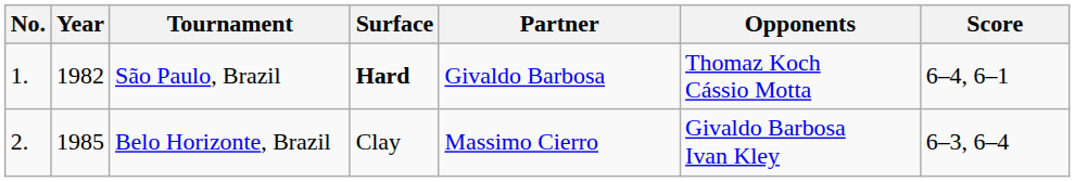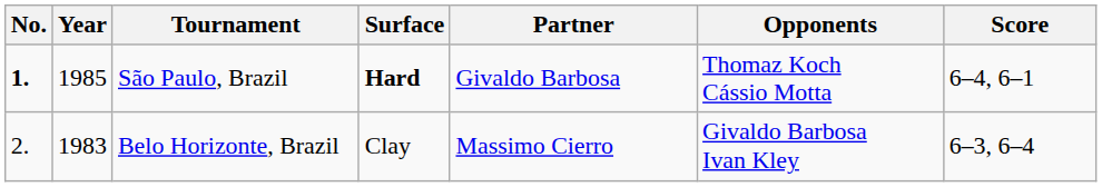 <table class="sortable wikitable" style=font-size:97%>
 <tr>
 <th style="width:20px">No.</th>
 <th style="width:30px">Year</th>
 <th style="width:150px">Tournament</th>
 <th style="width:50px">Surface</th>
 <th style="width:150px">Partner</th>
 <th style="width:150px">Opponents</th>
 <th style="width:90px" class="unsortable">Score</th>
 </tr>
 <tr>
-<td>1.</td>
-<td>1982</td>
+<td><strong>1.</strong></td>
+<td>1985</td>
 <td><a href='#'>São Paulo</a>, Brazil</td>
 <td><strong>Hard</strong></td>
 <td> <a href='#'>Givaldo Barbosa</a></td>
 <td> <a href='#'>Thomaz Koch</a><br> <a href='#'>Cássio Motta</a></td>
 <td>6–4, 6–1</td>
 </tr>
 <tr>
 <td>2.</td>
-<td>1985</td>
+<td>1983</td>
 <td><a href='#'>Belo Horizonte</a>, Brazil</td>
 <td>Clay</td>
 <td> <a href='#'>Massimo Cierro</a></td>
 <td> <a href='#'>Givaldo Barbosa</a><br> <a href='#'>Ivan Kley</a></td>
 <td>6–3, 6–4</td>
 </tr>
 </table>
